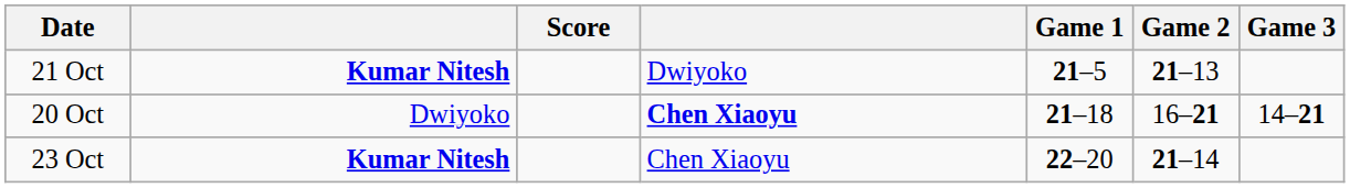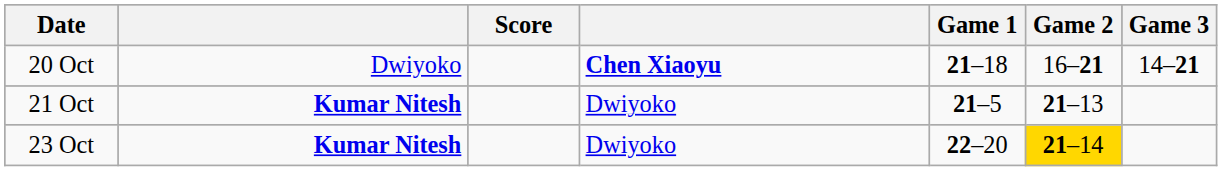 <table class="wikitable" style="text-align:center; font-size:90% ">
 <tr>
 <th width="60">Date</th>
 <th align="right" width="200"></th>
 <th width="60">Score</th>
 <th align="left" width="200"></th>
 <th width="50">Game 1</th>
 <th width="50">Game 2</th>
 <th width="50">Game 3</th>
 </tr>
 <tr>
+<td>20 Oct</td>
+<td align="right"><a href='#'>Dwiyoko</a> </td>
+<td align="center"></td>
+<td align="left"><strong> <a href='#'>Chen Xiaoyu</a></strong></td>
+<td><strong>21</strong>–18</td>
+<td>16–<strong>21</strong></td>
+<td>14–<strong>21</strong></td>
+</tr>
+<tr>
 <td>21 Oct</td>
 <td align="right"><strong><a href='#'>Kumar Nitesh</a> </strong></td>
 <td align="center"></td>
 <td align="left"> <a href='#'>Dwiyoko</a></td>
 <td><strong>21</strong>–5</td>
 <td><strong>21</strong>–13</td>
 <td></td>
 </tr>
 <tr>
-<td>20 Oct</td>
-<td align="right"><a href='#'>Dwiyoko</a> </td>
-<td align="center"></td>
-<td align="left"><strong> <a href='#'>Chen Xiaoyu</a></strong></td>
-<td><strong>21</strong>–18</td>
-<td>16–<strong>21</strong></td>
-<td>14–<strong>21</strong></td>
-</tr>
-<tr>
 <td>23 Oct</td>
 <td align="right"><strong><a href='#'>Kumar Nitesh</a> </strong></td>
 <td align="center"></td>
-<td align="left"> <a href='#'>Chen Xiaoyu</a></td>
+<td align="left"> <a href='#'>Dwiyoko</a></td>
 <td><strong>22</strong>–20</td>
-<td><strong>21</strong>–14</td>
+<td style="background: gold;"><strong>21</strong>–14</td>
 <td></td>
 </tr>
 </table>
